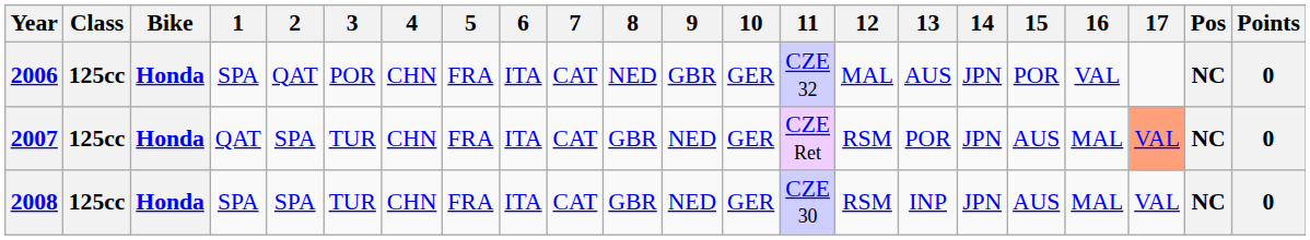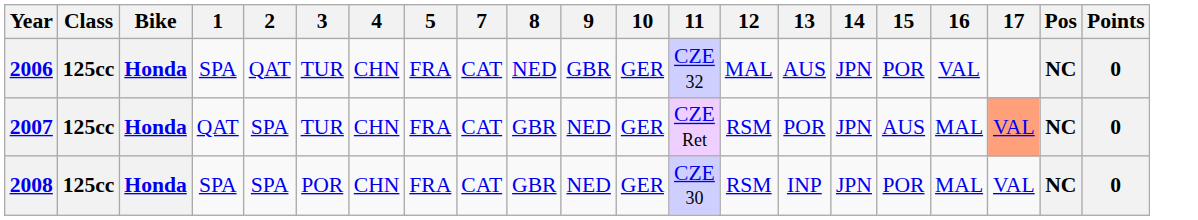 <table class="wikitable" style="text-align:center">
 <tr>
 <th>Year</th>
 <th>Class</th>
 <th>Bike</th>
 <th>1</th>
 <th>2</th>
 <th>3</th>
 <th>4</th>
 <th>5</th>
-<th>6</th>
 <th>7</th>
 <th>8</th>
 <th>9</th>
 <th>10</th>
 <th>11</th>
 <th>12</th>
 <th>13</th>
 <th>14</th>
 <th>15</th>
 <th>16</th>
 <th>17</th>
 <th>Pos</th>
 <th>Points</th>
 </tr>
 <tr>
 <th align="left"><a href='#'>2006</a></th>
 <th align="left">125cc</th>
 <th align="left"><a href='#'>Honda</a></th>
 <td><a href='#'>SPA</a></td>
 <td><a href='#'>QAT</a></td>
-<td><a href='#'>POR</a></td>
+<td><a href='#'>TUR</a></td>
 <td><a href='#'>CHN</a></td>
 <td><a href='#'>FRA</a></td>
-<td><a href='#'>ITA</a></td>
 <td><a href='#'>CAT</a></td>
 <td><a href='#'>NED</a></td>
 <td><a href='#'>GBR</a></td>
 <td><a href='#'>GER</a></td>
 <td style="background:#CFCFFF;"><a href='#'>CZE</a><br><small>32</small></td>
 <td><a href='#'>MAL</a></td>
 <td><a href='#'>AUS</a></td>
 <td><a href='#'>JPN</a></td>
 <td><a href='#'>POR</a></td>
 <td><a href='#'>VAL</a></td>
 <td></td>
 <th>NC</th>
 <th>0</th>
 </tr>
 <tr>
 <th align="left"><a href='#'>2007</a></th>
 <th align="left">125cc</th>
 <th align="left"><a href='#'>Honda</a></th>
 <td><a href='#'>QAT</a></td>
 <td><a href='#'>SPA</a></td>
 <td><a href='#'>TUR</a></td>
 <td><a href='#'>CHN</a></td>
 <td><a href='#'>FRA</a></td>
-<td><a href='#'>ITA</a></td>
 <td><a href='#'>CAT</a></td>
 <td><a href='#'>GBR</a></td>
 <td><a href='#'>NED</a></td>
 <td><a href='#'>GER</a></td>
 <td style="background:#EFCFFF;"><a href='#'>CZE</a><br><small>Ret</small></td>
 <td><a href='#'>RSM</a></td>
 <td><a href='#'>POR</a></td>
 <td><a href='#'>JPN</a></td>
 <td><a href='#'>AUS</a></td>
 <td><a href='#'>MAL</a></td>
 <td style="background: lightsalmon;"><a href='#'>VAL</a></td>
 <th>NC</th>
 <th>0</th>
 </tr>
 <tr>
 <th align="left"><a href='#'>2008</a></th>
 <th align="left">125cc</th>
 <th align="left"><a href='#'>Honda</a></th>
 <td><a href='#'>SPA</a></td>
 <td><a href='#'>SPA</a></td>
-<td><a href='#'>TUR</a></td>
+<td><a href='#'>POR</a></td>
 <td><a href='#'>CHN</a></td>
 <td><a href='#'>FRA</a></td>
-<td><a href='#'>ITA</a></td>
 <td><a href='#'>CAT</a></td>
 <td><a href='#'>GBR</a></td>
 <td><a href='#'>NED</a></td>
 <td><a href='#'>GER</a></td>
 <td style="background:#cfcfff;"><a href='#'>CZE</a><br><small>30</small></td>
 <td><a href='#'>RSM</a></td>
 <td><a href='#'>INP</a></td>
 <td><a href='#'>JPN</a></td>
-<td><a href='#'>AUS</a></td>
+<td><a href='#'>POR</a></td>
 <td><a href='#'>MAL</a></td>
 <td><a href='#'>VAL</a></td>
 <th>NC</th>
 <th>0</th>
 </tr>
 </table>
